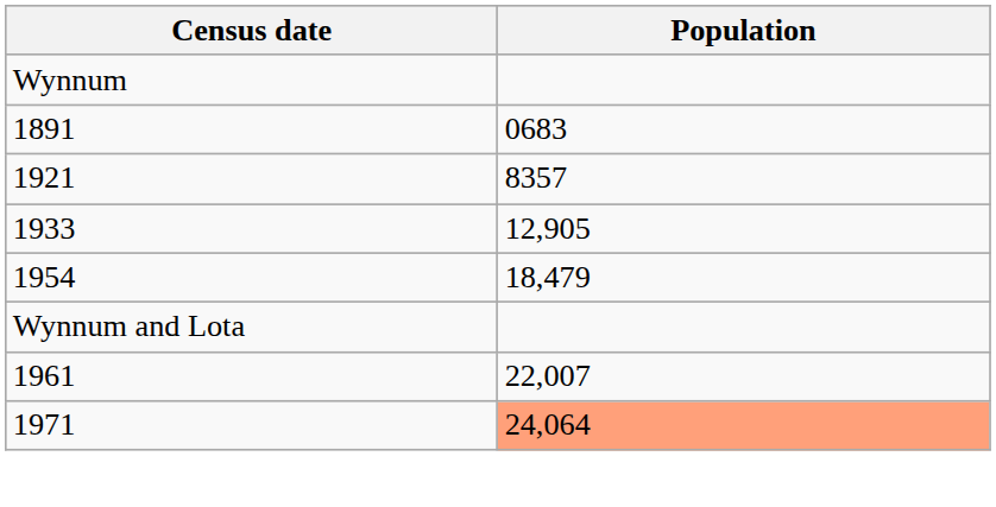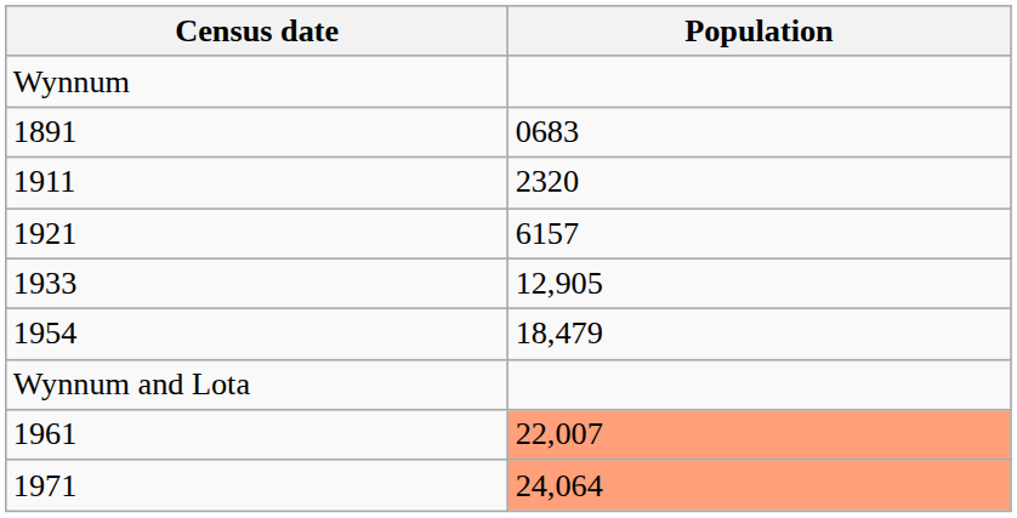 <table class="wikitable" width="40%">
 <tr>
 <th width="50%">Census date</th>
 <th>Population</th>
 </tr>
 <tr align="left">
 <td>Wynnum</td>
 </tr>
 <tr align="left">
 <td>1891</td>
 <td>0683</td>
 </tr>
 <tr align="left">
+<td>1911</td>
+<td>2320</td>
+</tr>
+<tr align="left">
 <td>1921</td>
-<td>8357</td>
+<td>6157</td>
 </tr>
 <tr align="left">
 <td>1933</td>
 <td>12,905</td>
 </tr>
 <tr align="left">
 <td>1954</td>
 <td>18,479</td>
 </tr>
 <tr align="left">
 <td>Wynnum and Lota</td>
 </tr>
 <tr align="left">
 <td>1961</td>
-<td>22,007</td>
+<td style="background: lightsalmon;">22,007</td>
 </tr>
 <tr align="left">
 <td>1971</td>
 <td style="background: lightsalmon;">24,064</td>
 </tr>
 </table>
